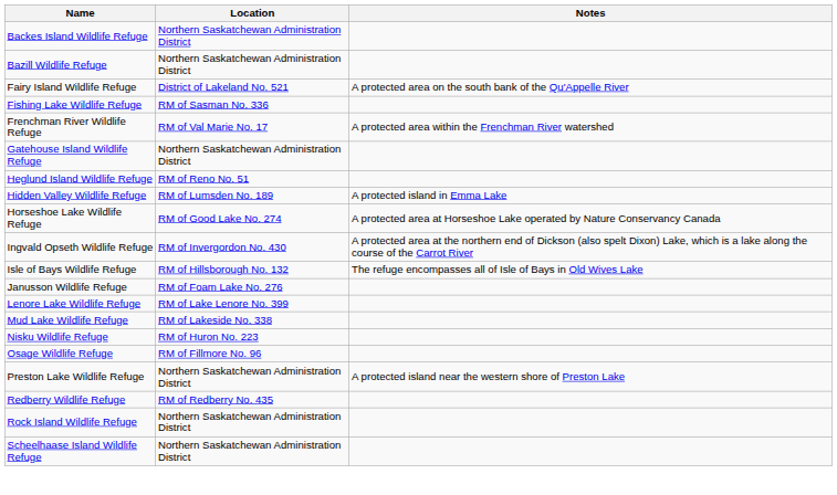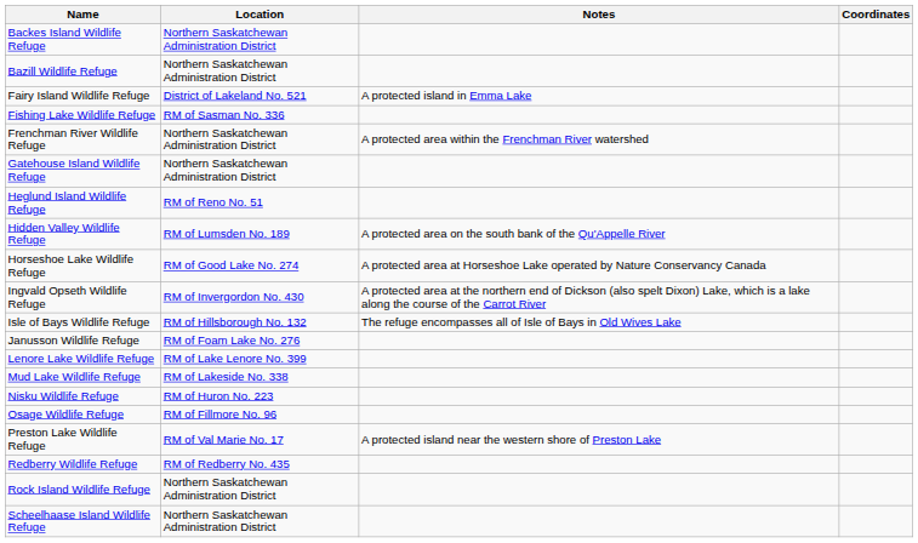 <table class='wikitable sortable'>
 <tr>
 <th>Name</th>
 <th>Location</th>
 <th>Notes</th>
+<th>Coordinates</th>
 </tr>
 <tr>
 <td><a href='#'>Backes Island Wildlife Refuge</a></td>
 <td><a href='#'>Northern Saskatchewan Administration District</a></td>
+<td></td>
 <td></td>
 </tr>
 <tr>
 <td><a href='#'>Bazill Wildlife Refuge</a></td>
 <td>Northern Saskatchewan Administration District</td>
 <td></td>
+<td></td>
 </tr>
 <tr>
 <td>Fairy Island Wildlife Refuge</td>
 <td><a href='#'>District of Lakeland No. 521</a></td>
-<td>A protected area on the south bank of the <a href='#'>Qu'Appelle River</a></td>
+<td>A protected island in <a href='#'>Emma Lake</a></td>
+<td></td>
 </tr>
 <tr>
 <td><a href='#'>Fishing Lake Wildlife Refuge</a></td>
 <td><a href='#'>RM of Sasman No. 336</a></td>
 <td></td>
+<td></td>
 </tr>
 <tr>
 <td>Frenchman River Wildlife Refuge</td>
-<td><a href='#'>RM of Val Marie No. 17</a></td>
+<td>Northern Saskatchewan Administration District</td>
 <td>A protected area within the <a href='#'>Frenchman River</a> watershed</td>
+<td></td>
 </tr>
 <tr>
 <td><a href='#'>Gatehouse Island Wildlife Refuge</a></td>
 <td>Northern Saskatchewan Administration District</td>
+<td></td>
 <td></td>
 </tr>
 <tr>
 <td><a href='#'>Heglund Island Wildlife Refuge</a></td>
 <td><a href='#'>RM of Reno No. 51</a></td>
 <td></td>
+<td></td>
 </tr>
 <tr>
 <td><a href='#'>Hidden Valley Wildlife Refuge</a></td>
 <td><a href='#'>RM of Lumsden No. 189</a></td>
-<td>A protected island in <a href='#'>Emma Lake</a></td>
+<td>A protected area on the south bank of the <a href='#'>Qu'Appelle River</a></td>
+<td></td>
 </tr>
 <tr>
 <td>Horseshoe Lake Wildlife Refuge</td>
 <td><a href='#'>RM of Good Lake No. 274</a></td>
 <td>A  protected area at Horseshoe Lake operated by Nature Conservancy Canada</td>
+<td></td>
 </tr>
 <tr>
 <td>Ingvald Opseth Wildlife Refuge</td>
 <td><a href='#'>RM of Invergordon No. 430</a></td>
 <td>A protected area at the northern end of Dickson (also spelt Dixon) Lake, which is a lake along the course of the <a href='#'>Carrot River</a></td>
+<td></td>
 </tr>
 <tr>
 <td>Isle of Bays Wildlife Refuge</td>
 <td><a href='#'>RM of Hillsborough No. 132</a></td>
 <td>The refuge encompasses all of Isle of Bays in <a href='#'>Old Wives Lake</a></td>
+<td></td>
 </tr>
 <tr>
 <td>Janusson Wildlife Refuge</td>
 <td><a href='#'>RM of Foam Lake No. 276</a></td>
+<td></td>
 <td></td>
 </tr>
 <tr>
 <td><a href='#'>Lenore Lake Wildlife Refuge</a></td>
 <td><a href='#'>RM of Lake Lenore No. 399</a></td>
 <td></td>
+<td></td>
 </tr>
 <tr>
 <td><a href='#'>Mud Lake Wildlife Refuge</a></td>
 <td><a href='#'>RM of Lakeside No. 338</a></td>
+<td></td>
 <td></td>
 </tr>
 <tr>
 <td><a href='#'>Nisku Wildlife Refuge</a></td>
 <td><a href='#'>RM of Huron No. 223</a></td>
 <td></td>
+<td></td>
 </tr>
 <tr>
 <td><a href='#'>Osage Wildlife Refuge</a></td>
 <td><a href='#'>RM of Fillmore No. 96</a></td>
 <td></td>
+<td></td>
 </tr>
 <tr>
 <td>Preston Lake Wildlife Refuge</td>
-<td>Northern Saskatchewan Administration District</td>
+<td><a href='#'>RM of Val Marie No. 17</a></td>
 <td>A protected island near the western shore of <a href='#'>Preston Lake</a></td>
+<td></td>
 </tr>
 <tr>
 <td><a href='#'>Redberry Wildlife Refuge</a></td>
 <td><a href='#'>RM of Redberry No. 435</a></td>
+<td></td>
 <td></td>
 </tr>
 <tr>
 <td><a href='#'>Rock Island Wildlife Refuge</a></td>
 <td>Northern Saskatchewan Administration District</td>
 <td></td>
+<td></td>
 </tr>
 <tr>
 <td><a href='#'>Scheelhaase Island Wildlife Refuge</a></td>
 <td>Northern Saskatchewan Administration District</td>
 <td></td>
+<td></td>
 </tr>
 </table>
